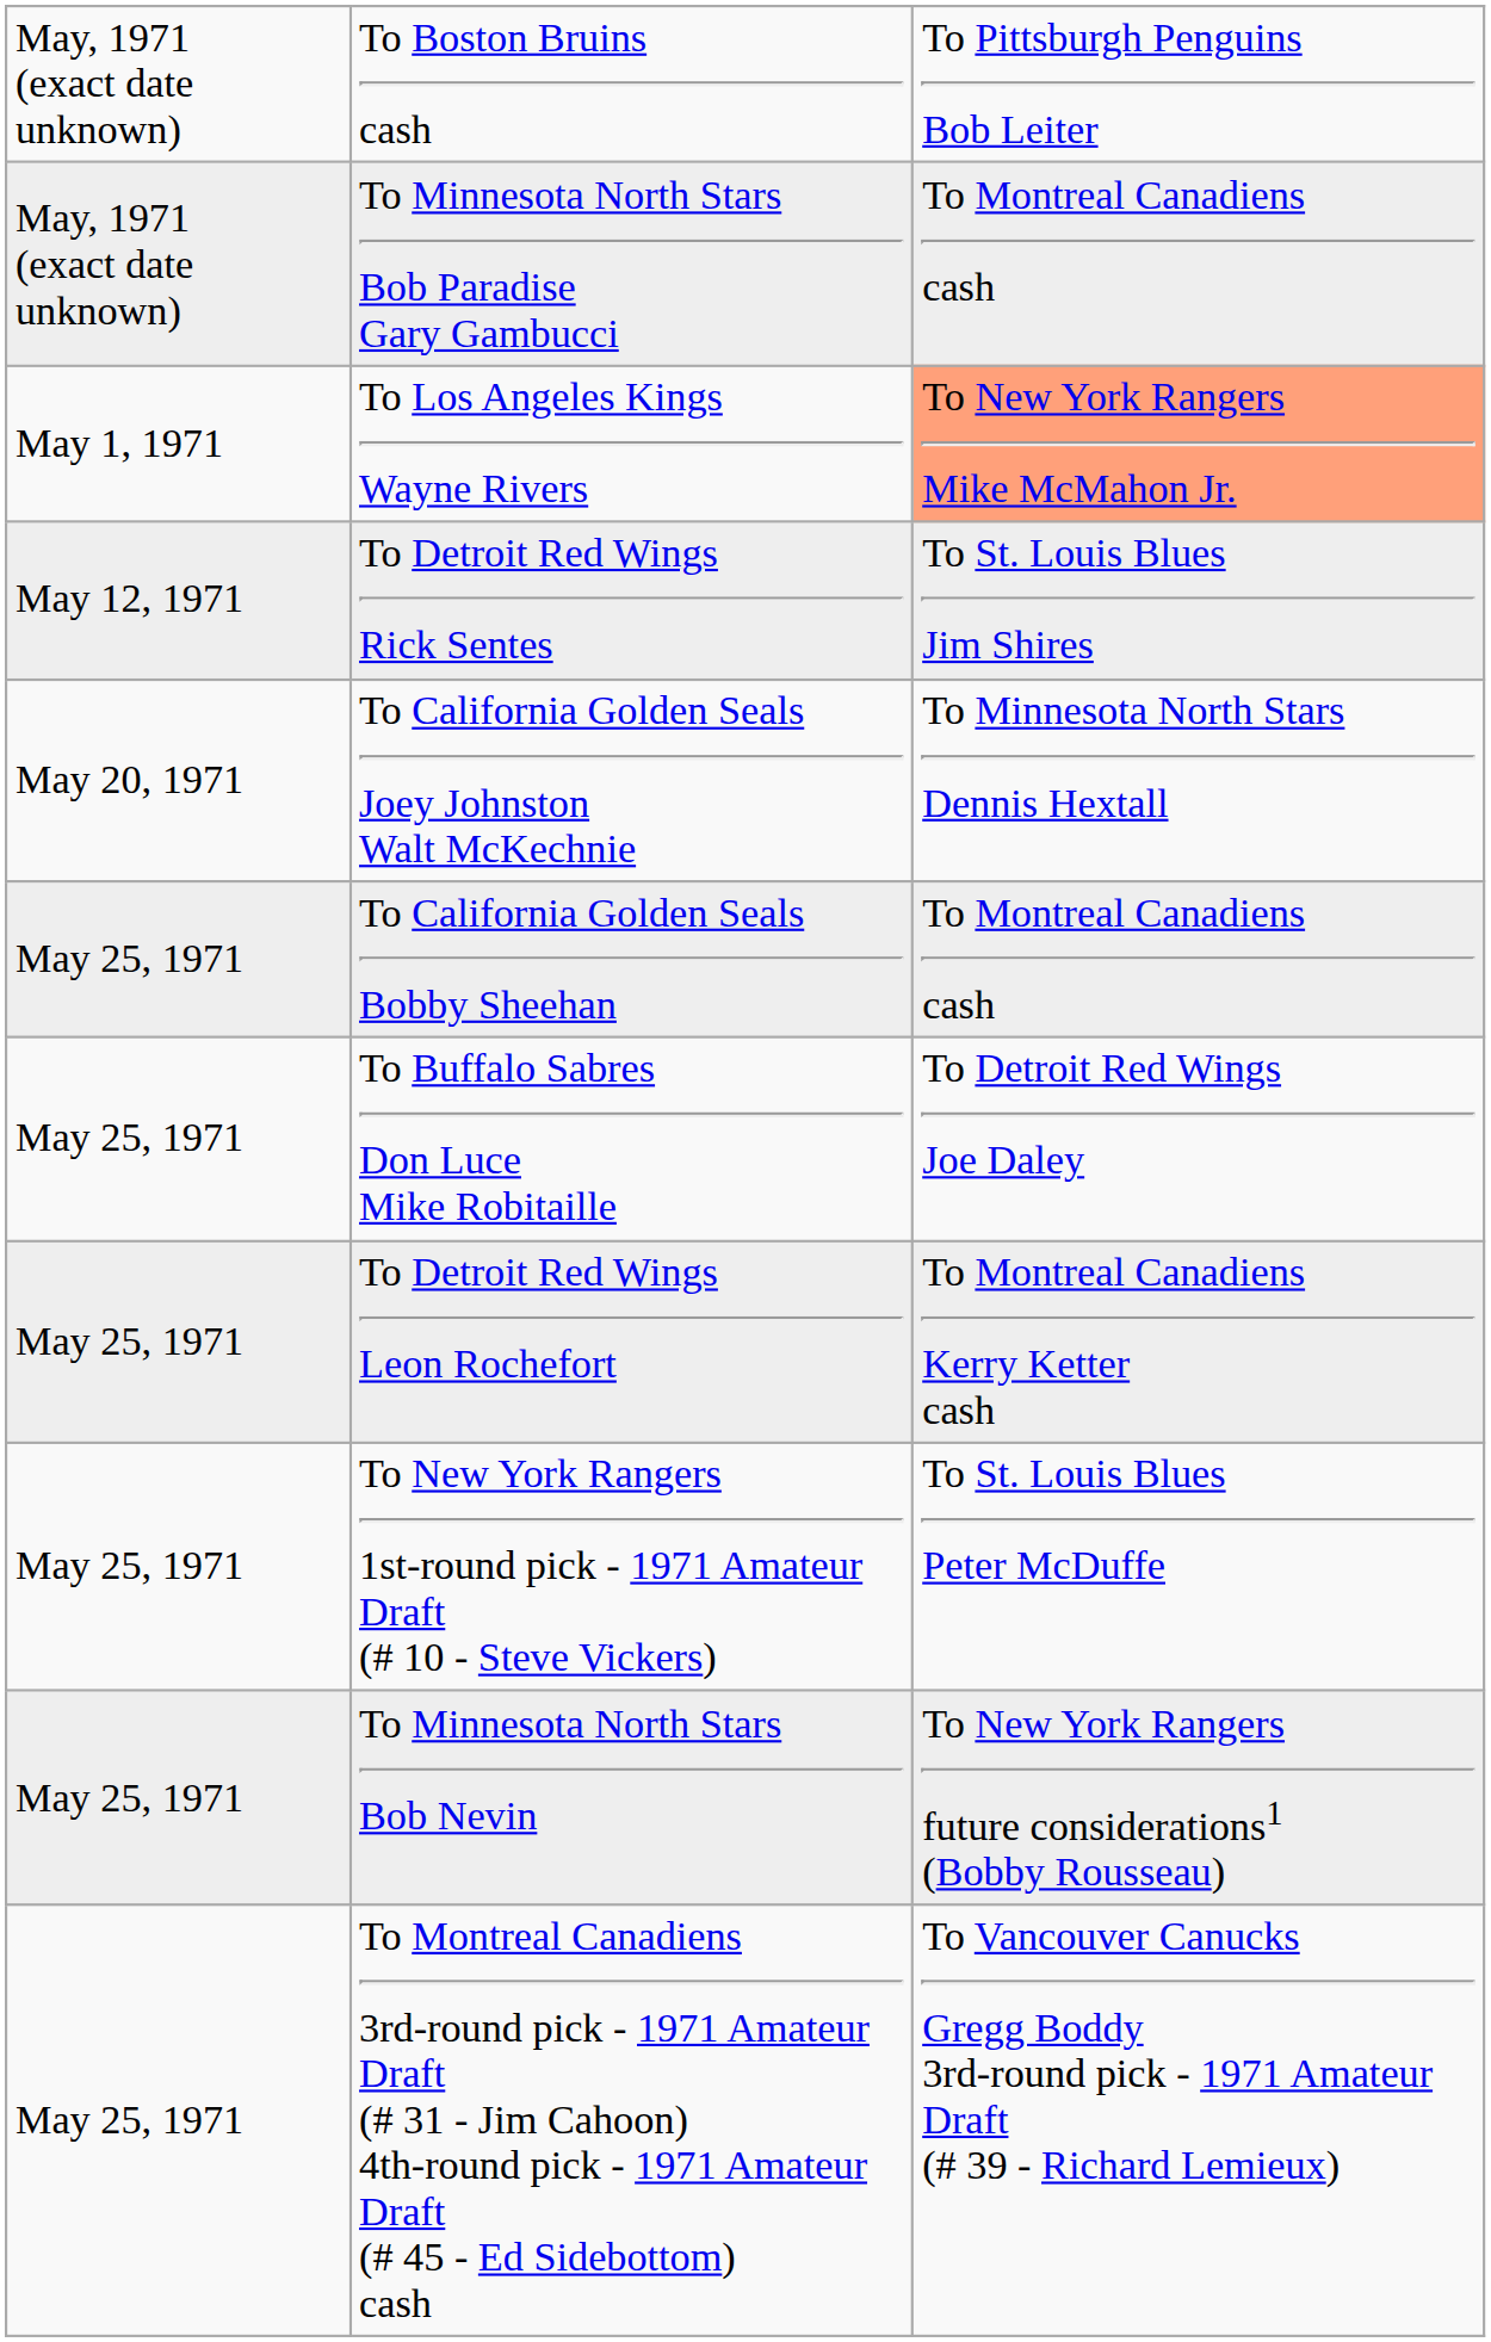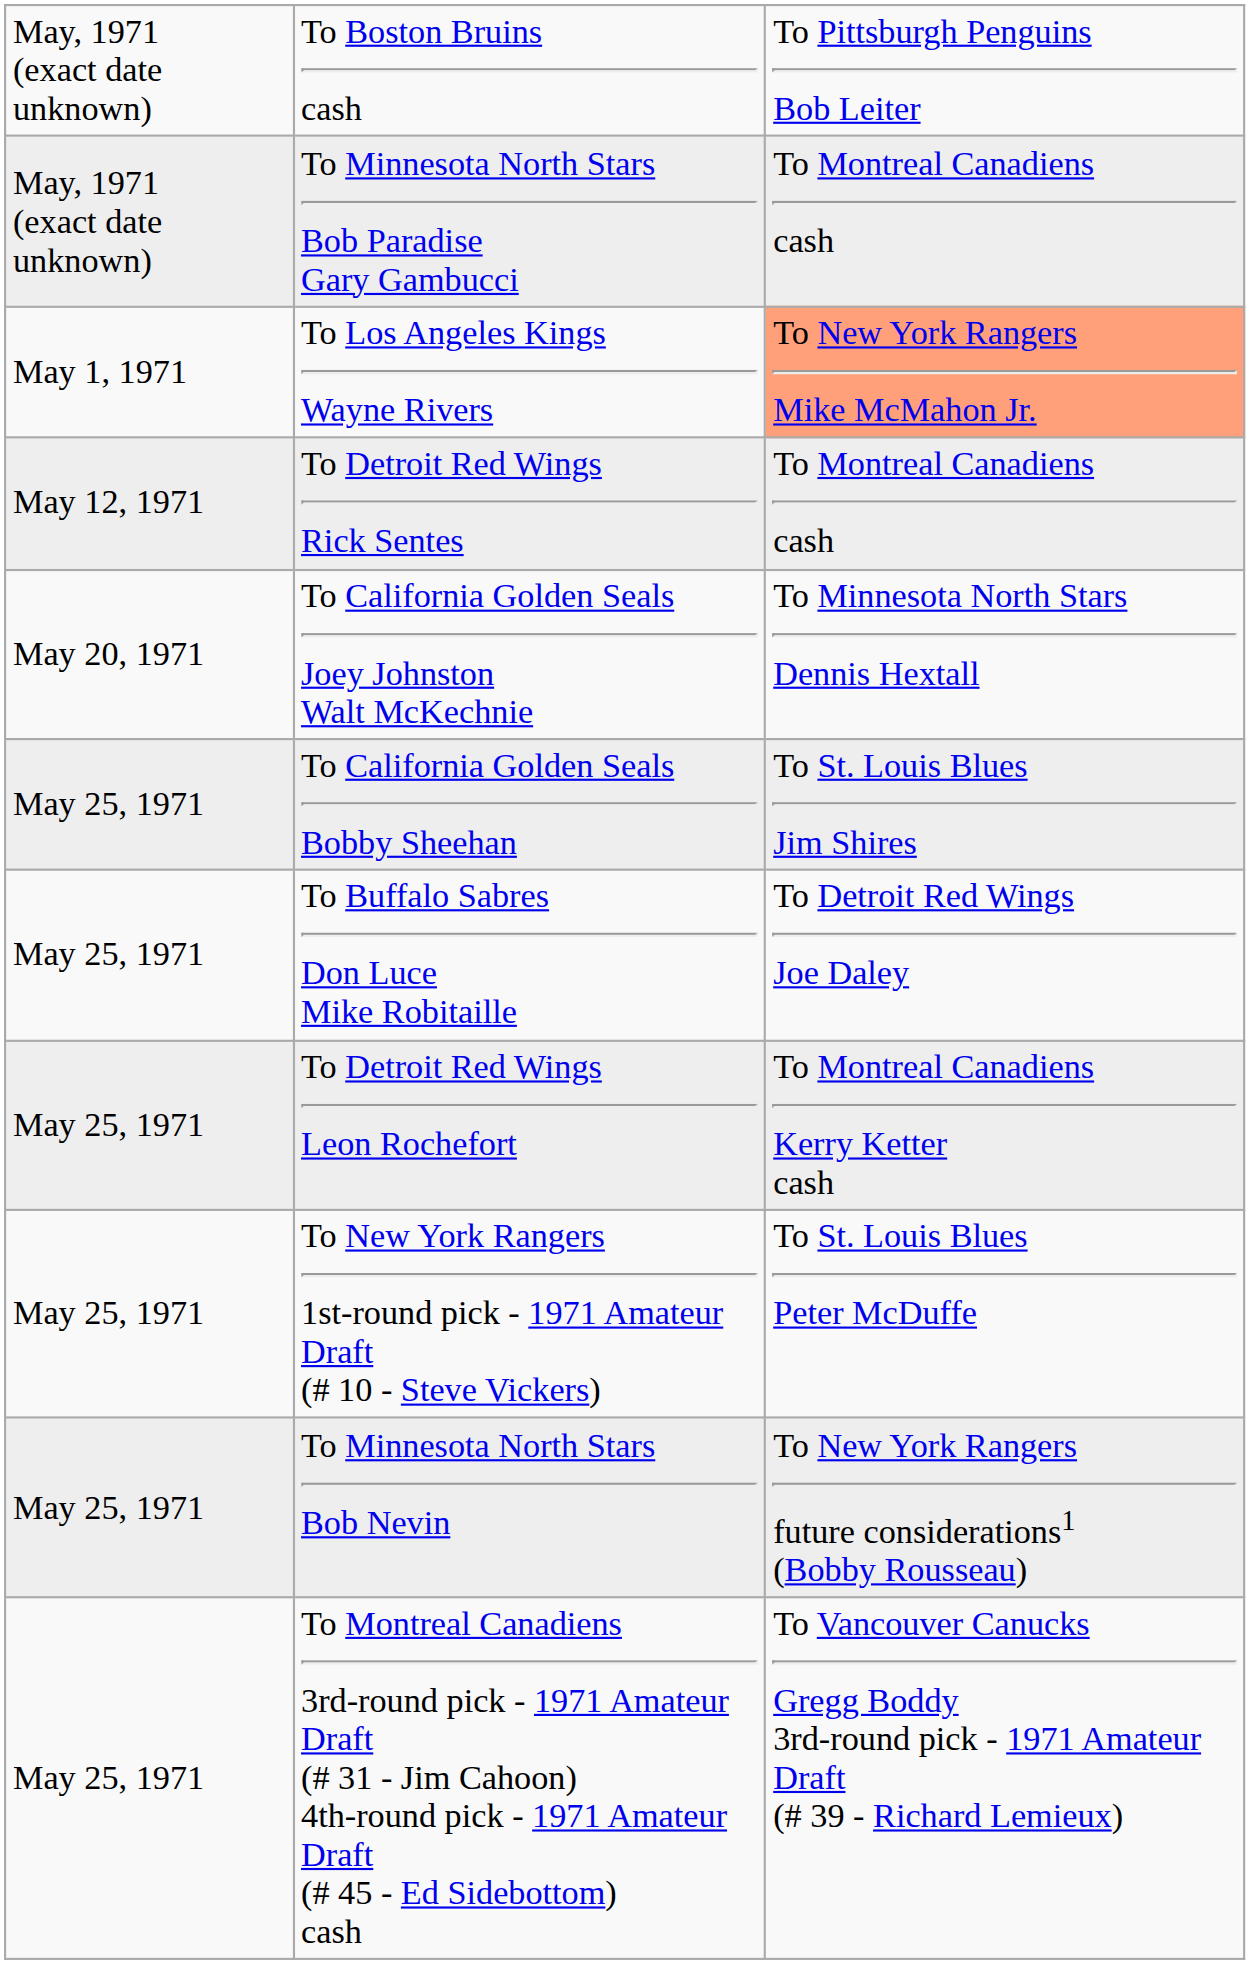 <table class="wikitable" style="border:1px solid #999; width:580px;">
 <tr>
 <td>May, 1971<br>(exact date unknown)</td>
 <td valign="top">To <a href='#'>Boston Bruins</a><hr>cash</td>
 <td valign="top">To <a href='#'>Pittsburgh Penguins</a><hr><a href='#'>Bob Leiter</a></td>
 </tr>
 <tr bgcolor="#eeeeee">
 <td>May, 1971<br>(exact date unknown)</td>
 <td valign="top">To <a href='#'>Minnesota North Stars</a><hr><a href='#'>Bob Paradise</a><br><a href='#'>Gary Gambucci</a></td>
 <td valign="top">To <a href='#'>Montreal Canadiens</a><hr>cash</td>
 </tr>
 <tr>
 <td>May 1, 1971</td>
 <td valign="top">To <a href='#'>Los Angeles Kings</a><hr><a href='#'>Wayne Rivers</a></td>
 <td valign="top" style="background: lightsalmon;">To <a href='#'>New York Rangers</a><hr><a href='#'>Mike McMahon Jr.</a></td>
 </tr>
 <tr bgcolor="#eeeeee">
 <td>May 12, 1971</td>
 <td valign="top">To <a href='#'>Detroit Red Wings</a><hr><a href='#'>Rick Sentes</a></td>
-<td valign="top">To <a href='#'>St. Louis Blues</a><hr><a href='#'>Jim Shires</a></td>
+<td valign="top">To <a href='#'>Montreal Canadiens</a><hr>cash</td>
 </tr>
 <tr>
 <td>May 20, 1971</td>
 <td valign="top">To <a href='#'>California Golden Seals</a><hr><a href='#'>Joey Johnston</a><br><a href='#'>Walt McKechnie</a></td>
 <td valign="top">To <a href='#'>Minnesota North Stars</a><hr><a href='#'>Dennis Hextall</a></td>
 </tr>
 <tr bgcolor="#eeeeee">
 <td>May 25, 1971</td>
 <td valign="top">To <a href='#'>California Golden Seals</a><hr><a href='#'>Bobby Sheehan</a></td>
-<td valign="top">To <a href='#'>Montreal Canadiens</a><hr>cash</td>
+<td valign="top">To <a href='#'>St. Louis Blues</a><hr><a href='#'>Jim Shires</a></td>
 </tr>
 <tr>
 <td>May 25, 1971</td>
 <td valign="top">To <a href='#'>Buffalo Sabres</a><hr><a href='#'>Don Luce</a><br><a href='#'>Mike Robitaille</a></td>
 <td valign="top">To <a href='#'>Detroit Red Wings</a><hr><a href='#'>Joe Daley</a></td>
 </tr>
 <tr bgcolor="#eeeeee">
 <td>May 25, 1971</td>
 <td valign="top">To <a href='#'>Detroit Red Wings</a><hr><a href='#'>Leon Rochefort</a></td>
 <td valign="top">To <a href='#'>Montreal Canadiens</a><hr><a href='#'>Kerry Ketter</a><br>cash</td>
 </tr>
 <tr>
 <td>May 25, 1971</td>
 <td valign="top">To <a href='#'>New York Rangers</a><hr>1st-round pick - <a href='#'>1971 Amateur Draft</a><br>(# 10 - <a href='#'>Steve Vickers</a>)</td>
 <td valign="top">To <a href='#'>St. Louis Blues</a><hr><a href='#'>Peter McDuffe</a></td>
 </tr>
 <tr bgcolor="#eeeeee">
 <td>May 25, 1971</td>
 <td valign="top">To <a href='#'>Minnesota North Stars</a><hr><a href='#'>Bob Nevin</a></td>
 <td valign="top">To <a href='#'>New York Rangers</a><hr>future considerations<sup>1</sup><br>(<a href='#'>Bobby Rousseau</a>)</td>
 </tr>
 <tr>
 <td>May 25, 1971</td>
 <td valign="top">To <a href='#'>Montreal Canadiens</a><hr>3rd-round pick - <a href='#'>1971 Amateur Draft</a><br>(# 31 - Jim Cahoon)<br>4th-round pick - <a href='#'>1971 Amateur Draft</a><br>(#  45 - <a href='#'>Ed Sidebottom</a>)<br>cash</td>
 <td valign="top">To <a href='#'>Vancouver Canucks</a><hr><a href='#'>Gregg Boddy</a><br>3rd-round pick - <a href='#'>1971 Amateur Draft</a><br>(# 39 - <a href='#'>Richard Lemieux</a>)</td>
 </tr>
 </table>
